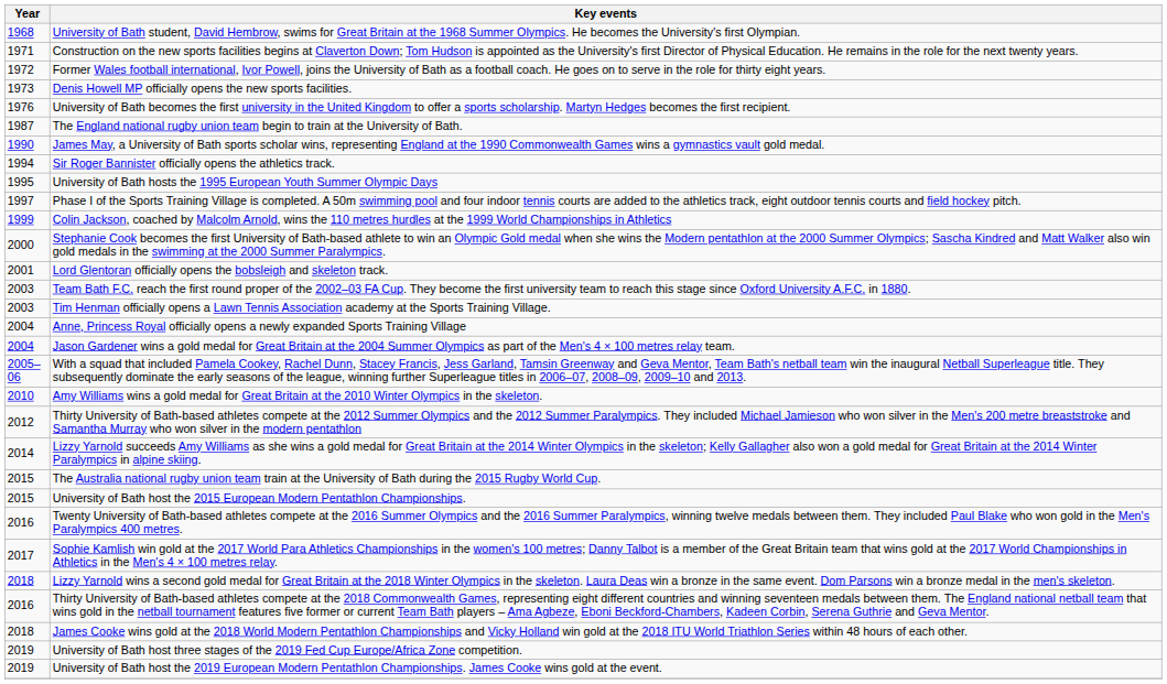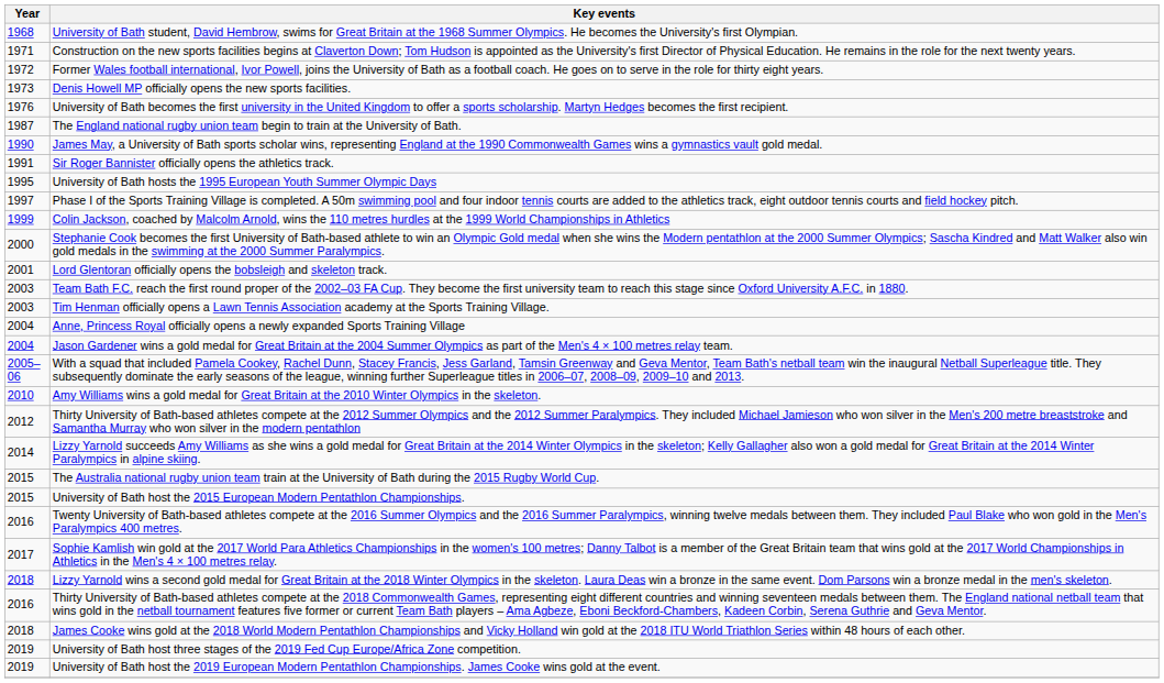 <table class="wikitable collapsible">
 <tr>
 <th>Year</th>
 <th>Key events</th>
 </tr>
 <tr>
 <td><a href='#'>1968</a></td>
 <td><a href='#'>University of Bath</a> student, <a href='#'>David Hembrow</a>, swims for <a href='#'>Great Britain at the 1968 Summer Olympics</a>. He becomes the University's first Olympian.</td>
 </tr>
 <tr>
 <td>1971</td>
 <td>Construction on the new sports facilities begins at <a href='#'>Claverton Down</a>; <a href='#'>Tom Hudson</a> is appointed as the University's first Director of Physical Education. He remains in the role for the next twenty years.</td>
 </tr>
 <tr>
 <td>1972</td>
 <td>Former <a href='#'>Wales football international</a>, <a href='#'>Ivor Powell</a>, joins the University of Bath as a football coach. He goes on to serve in the role for thirty eight years.</td>
 </tr>
 <tr>
 <td>1973</td>
 <td><a href='#'>Denis Howell MP</a> officially opens the new sports facilities.</td>
 </tr>
 <tr>
 <td>1976</td>
 <td>University of Bath becomes the first <a href='#'>university in the United Kingdom</a> to offer a <a href='#'>sports scholarship</a>. <a href='#'>Martyn Hedges</a> becomes the first recipient.</td>
 </tr>
 <tr>
 <td>1987</td>
 <td>The <a href='#'>England national rugby union team</a> begin to train at the University of Bath.</td>
 </tr>
 <tr>
 <td><a href='#'>1990</a></td>
 <td><a href='#'>James May</a>, a University of Bath sports scholar wins, representing  <a href='#'>England at the 1990 Commonwealth Games</a> wins a <a href='#'>gymnastics vault</a> gold medal.</td>
 </tr>
 <tr>
-<td>1994</td>
+<td>1991</td>
 <td><a href='#'>Sir Roger Bannister</a> officially opens the athletics track.</td>
 </tr>
 <tr>
 <td>1995</td>
 <td>University of Bath hosts the <a href='#'>1995 European Youth Summer Olympic Days</a></td>
 </tr>
 <tr>
 <td>1997</td>
 <td>Phase I of the Sports Training Village is completed. A 50m <a href='#'>swimming pool</a> and four indoor <a href='#'>tennis</a> courts are added to the athletics track, eight outdoor tennis courts and <a href='#'>field hockey</a> pitch.</td>
 </tr>
 <tr>
 <td><a href='#'>1999</a></td>
 <td><a href='#'>Colin Jackson</a>, coached by <a href='#'>Malcolm Arnold</a>, wins the <a href='#'>110 metres hurdles</a> at the <a href='#'>1999 World Championships in Athletics</a></td>
 </tr>
 <tr>
 <td>2000</td>
 <td><a href='#'>Stephanie Cook</a> becomes the first University of Bath-based athlete to win an <a href='#'>Olympic Gold medal</a> when she wins the <a href='#'>Modern pentathlon at the 2000 Summer Olympics</a>; <a href='#'>Sascha Kindred</a> and <a href='#'>Matt Walker</a> also win gold medals in  the <a href='#'>swimming at the 2000 Summer Paralympics</a>.</td>
 </tr>
 <tr>
 <td>2001</td>
 <td><a href='#'>Lord Glentoran</a> officially opens the <a href='#'>bobsleigh</a> and <a href='#'>skeleton</a> track.</td>
 </tr>
 <tr>
 <td>2003</td>
 <td><a href='#'>Team Bath F.C.</a> reach the first round proper of the <a href='#'>2002–03 FA Cup</a>. They become the first university team to reach this stage since <a href='#'>Oxford University A.F.C.</a> in <a href='#'>1880</a>.</td>
 </tr>
 <tr>
 <td>2003</td>
 <td><a href='#'>Tim Henman</a> officially opens a <a href='#'>Lawn Tennis Association</a> academy at the Sports Training Village.</td>
 </tr>
 <tr>
 <td>2004</td>
 <td><a href='#'>Anne, Princess Royal</a> officially opens a newly expanded Sports Training Village</td>
 </tr>
 <tr>
 <td><a href='#'>2004</a></td>
 <td><a href='#'>Jason Gardener</a> wins a gold medal for <a href='#'>Great Britain at the 2004 Summer Olympics</a> as part of the <a href='#'>Men's 4 × 100 metres relay</a> team.</td>
 </tr>
 <tr>
 <td><a href='#'>2005–06</a></td>
 <td>With a squad that included <a href='#'>Pamela Cookey</a>, <a href='#'>Rachel Dunn</a>, <a href='#'>Stacey Francis</a>, <a href='#'>Jess Garland</a>, <a href='#'>Tamsin Greenway</a> and <a href='#'>Geva Mentor</a>, <a href='#'>Team Bath's netball team</a> win the inaugural <a href='#'>Netball Superleague</a> title. They  subsequently dominate the early seasons of the league, winning further Superleague titles in <a href='#'>2006–07</a>, <a href='#'>2008–09</a>, <a href='#'>2009–10</a> and <a href='#'>2013</a>.</td>
 </tr>
 <tr>
 <td><a href='#'>2010</a></td>
 <td><a href='#'>Amy Williams</a> wins a gold medal for <a href='#'>Great Britain at the 2010 Winter Olympics</a> in the <a href='#'>skeleton</a>.</td>
 </tr>
 <tr>
 <td>2012</td>
 <td>Thirty University of Bath-based athletes compete at the <a href='#'>2012 Summer Olympics</a> and the <a href='#'>2012 Summer Paralympics</a>. They included <a href='#'>Michael Jamieson</a> who won silver in the <a href='#'>Men's 200 metre breaststroke</a> and <a href='#'>Samantha Murray</a> who won silver in the <a href='#'>modern pentathlon</a></td>
 </tr>
 <tr>
 <td>2014</td>
 <td><a href='#'>Lizzy Yarnold</a> succeeds <a href='#'>Amy Williams</a> as she wins a gold medal for <a href='#'>Great Britain at the 2014 Winter Olympics</a> in the <a href='#'>skeleton</a>; <a href='#'>Kelly Gallagher</a> also won a gold medal for <a href='#'>Great Britain at the 2014 Winter Paralympics</a> in <a href='#'>alpine skiing</a>.</td>
 </tr>
 <tr>
 <td>2015</td>
 <td>The <a href='#'>Australia national rugby union team</a> train at the University of Bath during the <a href='#'>2015 Rugby World Cup</a>.</td>
 </tr>
 <tr>
 <td>2015</td>
 <td>University of Bath host the <a href='#'>2015 European Modern Pentathlon Championships</a>.</td>
 </tr>
 <tr>
 <td>2016</td>
 <td>Twenty University of Bath-based athletes compete at the <a href='#'>2016 Summer Olympics</a> and the <a href='#'>2016 Summer Paralympics</a>, winning twelve medals between them.  They included <a href='#'>Paul Blake</a> who won gold in the <a href='#'>Men's Paralympics 400 metres</a>.</td>
 </tr>
 <tr>
 <td>2017</td>
 <td><a href='#'>Sophie Kamlish</a> win gold at the <a href='#'>2017 World Para Athletics Championships</a> in the <a href='#'>women's 100 metres</a>; <a href='#'>Danny Talbot</a> is a member of the Great Britain team that wins gold at the <a href='#'>2017 World Championships in Athletics</a> in the <a href='#'>Men's 4 × 100 metres relay</a>.</td>
 </tr>
 <tr>
 <td><a href='#'>2018</a></td>
 <td><a href='#'>Lizzy Yarnold</a> wins a second gold medal for <a href='#'>Great Britain at the 2018 Winter Olympics</a> in the <a href='#'>skeleton</a>. <a href='#'>Laura Deas</a> win a bronze in the same event. <a href='#'>Dom Parsons</a> win a bronze medal in the <a href='#'>men's skeleton</a>.</td>
 </tr>
 <tr>
 <td>2016</td>
 <td>Thirty University of Bath-based athletes compete at the <a href='#'>2018 Commonwealth Games</a>, representing eight different countries and winning seventeen medals between them. The <a href='#'>England national netball team</a> that wins gold in the <a href='#'>netball tournament</a> features five former or current <a href='#'>Team Bath</a> players – <a href='#'>Ama Agbeze</a>, <a href='#'>Eboni Beckford-Chambers</a>, <a href='#'>Kadeen Corbin</a>, <a href='#'>Serena Guthrie</a> and <a href='#'>Geva Mentor</a>.</td>
 </tr>
 <tr>
 <td>2018</td>
 <td><a href='#'>James Cooke</a> wins gold at the <a href='#'>2018 World Modern Pentathlon Championships</a> and <a href='#'>Vicky Holland</a> win gold at the <a href='#'>2018 ITU World Triathlon Series</a> within 48 hours of each other.</td>
 </tr>
 <tr>
 <td>2019</td>
 <td>University of Bath host three stages of the <a href='#'>2019 Fed Cup Europe/Africa Zone</a> competition.</td>
 </tr>
 <tr>
 <td>2019</td>
 <td>University of Bath host the <a href='#'>2019 European Modern Pentathlon Championships</a>. <a href='#'>James Cooke</a> wins gold at the event.</td>
 </tr>
 <tr>
 </tr>
 </table>
